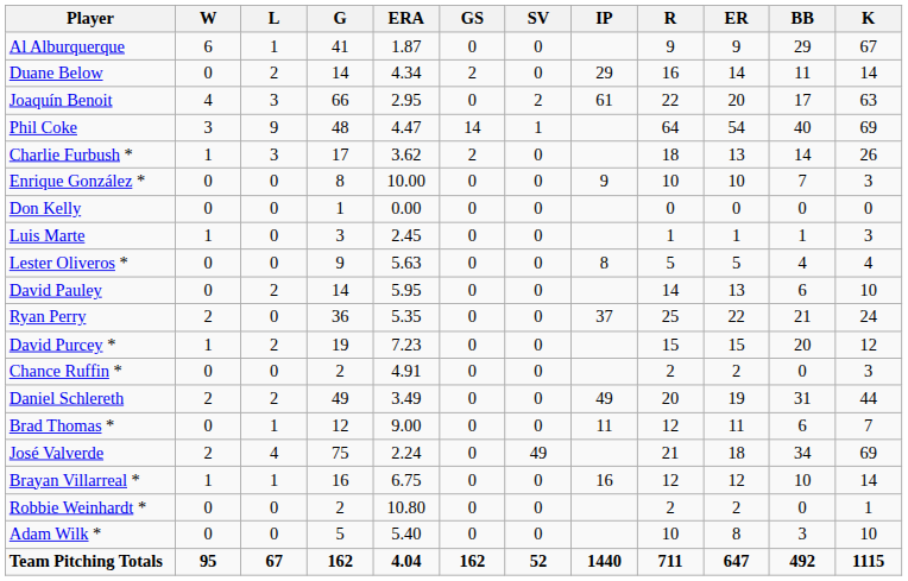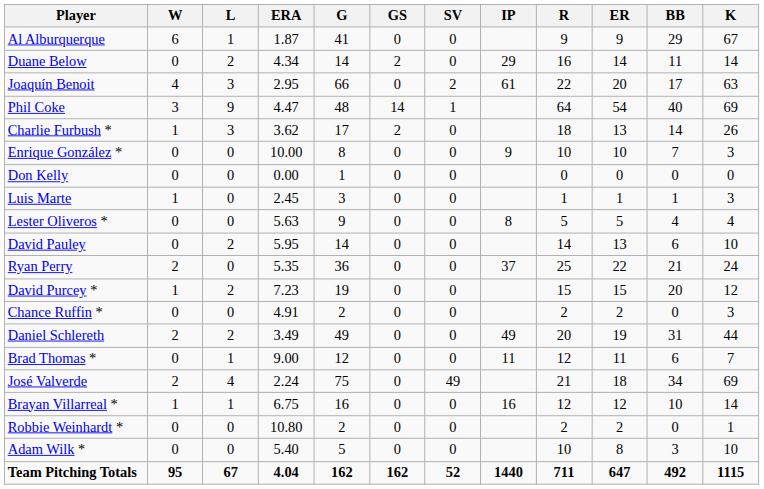 <table class="wikitable sortable" style="text-align:center;">
 <tr>
 <th width="18%">Player</th>
 <th width="7%">W</th>
 <th width="7%">L</th>
+<th width="7%">ERA</th>
 <th width="7%">G</th>
-<th width="7%">ERA</th>
 <th width="7%">GS</th>
 <th width="7%">SV</th>
 <th width="7%">IP</th>
 <th width="7%">R</th>
 <th width="7%">ER</th>
 <th width="7%">BB</th>
 <th width="7%">K</th>
 </tr>
 <tr>
 <td align=left><a href='#'>Al Alburquerque</a></td>
 <td>6</td>
 <td>1</td>
+<td>1.87</td>
 <td>41</td>
-<td>1.87</td>
 <td>0</td>
 <td>0</td>
 <td></td>
 <td>9</td>
 <td>9</td>
 <td>29</td>
 <td>67</td>
 </tr>
 <tr>
 <td align=left><a href='#'>Duane Below</a></td>
 <td>0</td>
 <td>2</td>
+<td>4.34</td>
 <td>14</td>
-<td>4.34</td>
 <td>2</td>
 <td>0</td>
 <td>29</td>
 <td>16</td>
 <td>14</td>
 <td>11</td>
 <td>14</td>
 </tr>
 <tr>
 <td align=left><a href='#'>Joaquín Benoit</a></td>
 <td>4</td>
 <td>3</td>
+<td>2.95</td>
 <td>66</td>
-<td>2.95</td>
 <td>0</td>
 <td>2</td>
 <td>61</td>
 <td>22</td>
 <td>20</td>
 <td>17</td>
 <td>63</td>
 </tr>
 <tr>
 <td align=left><a href='#'>Phil Coke</a></td>
 <td>3</td>
 <td>9</td>
+<td>4.47</td>
 <td>48</td>
-<td>4.47</td>
 <td>14</td>
 <td>1</td>
 <td></td>
 <td>64</td>
 <td>54</td>
 <td>40</td>
 <td>69</td>
 </tr>
 <tr>
 <td align=left><a href='#'>Charlie Furbush</a> *</td>
 <td>1</td>
 <td>3</td>
+<td>3.62</td>
 <td>17</td>
-<td>3.62</td>
 <td>2</td>
 <td>0</td>
 <td></td>
 <td>18</td>
 <td>13</td>
 <td>14</td>
 <td>26</td>
 </tr>
 <tr>
 <td align=left><a href='#'>Enrique González</a> *</td>
 <td>0</td>
 <td>0</td>
+<td>10.00</td>
 <td>8</td>
-<td>10.00</td>
 <td>0</td>
 <td>0</td>
 <td>9</td>
 <td>10</td>
 <td>10</td>
 <td>7</td>
 <td>3</td>
 </tr>
 <tr>
 <td align=left><a href='#'>Don Kelly</a></td>
 <td>0</td>
 <td>0</td>
+<td>0.00</td>
 <td>1</td>
-<td>0.00</td>
 <td>0</td>
 <td>0</td>
 <td></td>
 <td>0</td>
 <td>0</td>
 <td>0</td>
 <td>0</td>
 </tr>
 <tr>
 <td align=left><a href='#'>Luis Marte</a></td>
 <td>1</td>
 <td>0</td>
+<td>2.45</td>
 <td>3</td>
-<td>2.45</td>
 <td>0</td>
 <td>0</td>
 <td></td>
 <td>1</td>
 <td>1</td>
 <td>1</td>
 <td>3</td>
 </tr>
 <tr>
 <td align=left><a href='#'>Lester Oliveros</a> *</td>
 <td>0</td>
 <td>0</td>
+<td>5.63</td>
 <td>9</td>
-<td>5.63</td>
 <td>0</td>
 <td>0</td>
 <td>8</td>
 <td>5</td>
 <td>5</td>
 <td>4</td>
 <td>4</td>
 </tr>
 <tr>
 <td align=left><a href='#'>David Pauley</a></td>
 <td>0</td>
 <td>2</td>
+<td>5.95</td>
 <td>14</td>
-<td>5.95</td>
 <td>0</td>
 <td>0</td>
 <td></td>
 <td>14</td>
 <td>13</td>
 <td>6</td>
 <td>10</td>
 </tr>
 <tr>
 <td align=left><a href='#'>Ryan Perry</a></td>
 <td>2</td>
 <td>0</td>
+<td>5.35</td>
 <td>36</td>
-<td>5.35</td>
 <td>0</td>
 <td>0</td>
 <td>37</td>
 <td>25</td>
 <td>22</td>
 <td>21</td>
 <td>24</td>
 </tr>
 <tr>
 <td align=left><a href='#'>David Purcey</a> *</td>
 <td>1</td>
 <td>2</td>
+<td>7.23</td>
 <td>19</td>
-<td>7.23</td>
 <td>0</td>
 <td>0</td>
 <td></td>
 <td>15</td>
 <td>15</td>
 <td>20</td>
 <td>12</td>
 </tr>
 <tr>
 <td align=left><a href='#'>Chance Ruffin</a> *</td>
 <td>0</td>
 <td>0</td>
+<td>4.91</td>
 <td>2</td>
-<td>4.91</td>
 <td>0</td>
 <td>0</td>
 <td></td>
 <td>2</td>
 <td>2</td>
 <td>0</td>
 <td>3</td>
 </tr>
 <tr>
 <td align=left><a href='#'>Daniel Schlereth</a></td>
 <td>2</td>
 <td>2</td>
+<td>3.49</td>
 <td>49</td>
-<td>3.49</td>
 <td>0</td>
 <td>0</td>
 <td>49</td>
 <td>20</td>
 <td>19</td>
 <td>31</td>
 <td>44</td>
 </tr>
 <tr>
 <td align=left><a href='#'>Brad Thomas</a> *</td>
 <td>0</td>
 <td>1</td>
+<td>9.00</td>
 <td>12</td>
-<td>9.00</td>
 <td>0</td>
 <td>0</td>
 <td>11</td>
 <td>12</td>
 <td>11</td>
 <td>6</td>
 <td>7</td>
 </tr>
 <tr>
 <td align=left><a href='#'>José Valverde</a></td>
 <td>2</td>
 <td>4</td>
+<td>2.24</td>
 <td>75</td>
-<td>2.24</td>
 <td>0</td>
 <td>49</td>
 <td></td>
 <td>21</td>
 <td>18</td>
 <td>34</td>
 <td>69</td>
 </tr>
 <tr>
 <td align=left><a href='#'>Brayan Villarreal</a> *</td>
 <td>1</td>
 <td>1</td>
+<td>6.75</td>
 <td>16</td>
-<td>6.75</td>
 <td>0</td>
 <td>0</td>
 <td>16</td>
 <td>12</td>
 <td>12</td>
 <td>10</td>
 <td>14</td>
 </tr>
 <tr>
 <td align=left><a href='#'>Robbie Weinhardt</a> *</td>
 <td>0</td>
 <td>0</td>
+<td>10.80</td>
 <td>2</td>
-<td>10.80</td>
 <td>0</td>
 <td>0</td>
 <td></td>
 <td>2</td>
 <td>2</td>
 <td>0</td>
 <td>1</td>
 </tr>
 <tr>
 <td align=left><a href='#'>Adam Wilk</a> *</td>
 <td>0</td>
 <td>0</td>
+<td>5.40</td>
 <td>5</td>
-<td>5.40</td>
 <td>0</td>
 <td>0</td>
 <td></td>
 <td>10</td>
 <td>8</td>
 <td>3</td>
 <td>10</td>
 </tr>
 <tr>
 <td align=left><strong>Team Pitching Totals</strong></td>
 <td><strong>95</strong></td>
 <td><strong>67</strong></td>
+<td><strong>4.04</strong></td>
 <td><strong>162</strong></td>
-<td><strong>4.04</strong></td>
 <td><strong>162</strong></td>
 <td><strong>52</strong></td>
 <td><strong>1440</strong></td>
 <td><strong>711</strong></td>
 <td><strong>647</strong></td>
 <td><strong>492</strong></td>
 <td><strong>1115</strong></td>
 </tr>
 </table>
